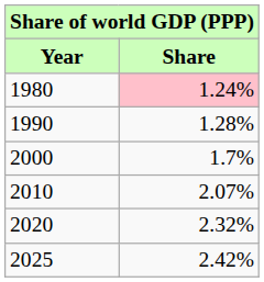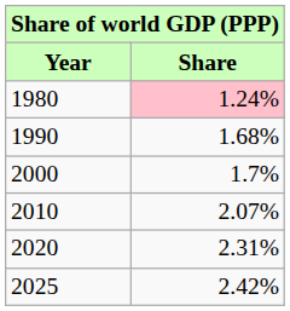 <table class="wikitable floatright">
 <tr>
 <th style="text-align:center; background:#cfb;" colspan="2">Share of world GDP (PPP)</th>
 </tr>
 <tr>
 <th style="background:#cfb;">Year</th>
 <th style="background:#cfb;">Share</th>
 </tr>
 <tr>
 <td style="text-align:left;">1980</td>
 <td style="background: pink; text-align:right;">1.24%</td>
 </tr>
 <tr>
 <td style="text-align:left;">1990</td>
-<td style="text-align:right;">1.28%</td>
+<td style="text-align:right;">1.68%</td>
 </tr>
 <tr>
 <td>2000</td>
 <td style="text-align:right;">1.7%</td>
 </tr>
 <tr>
 <td>2010</td>
 <td style="text-align:right;">2.07%</td>
 </tr>
 <tr>
 <td>2020</td>
-<td style="text-align:right;">2.32%</td>
+<td style="text-align:right;">2.31%</td>
 </tr>
 <tr>
 <td>2025</td>
 <td style="text-align:right;">2.42%</td>
 </tr>
 </table>
